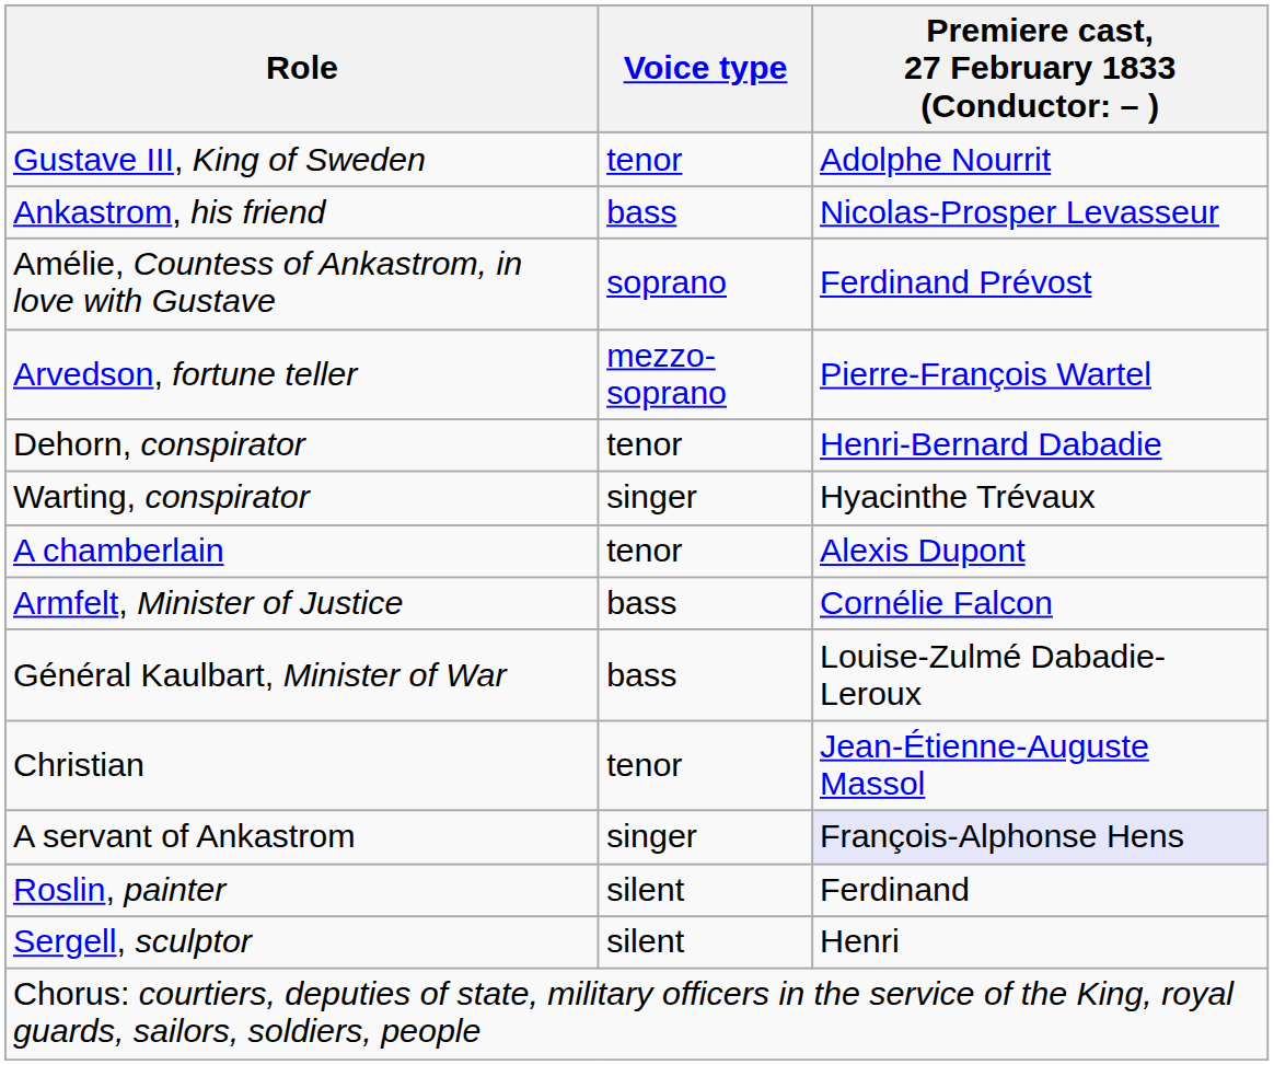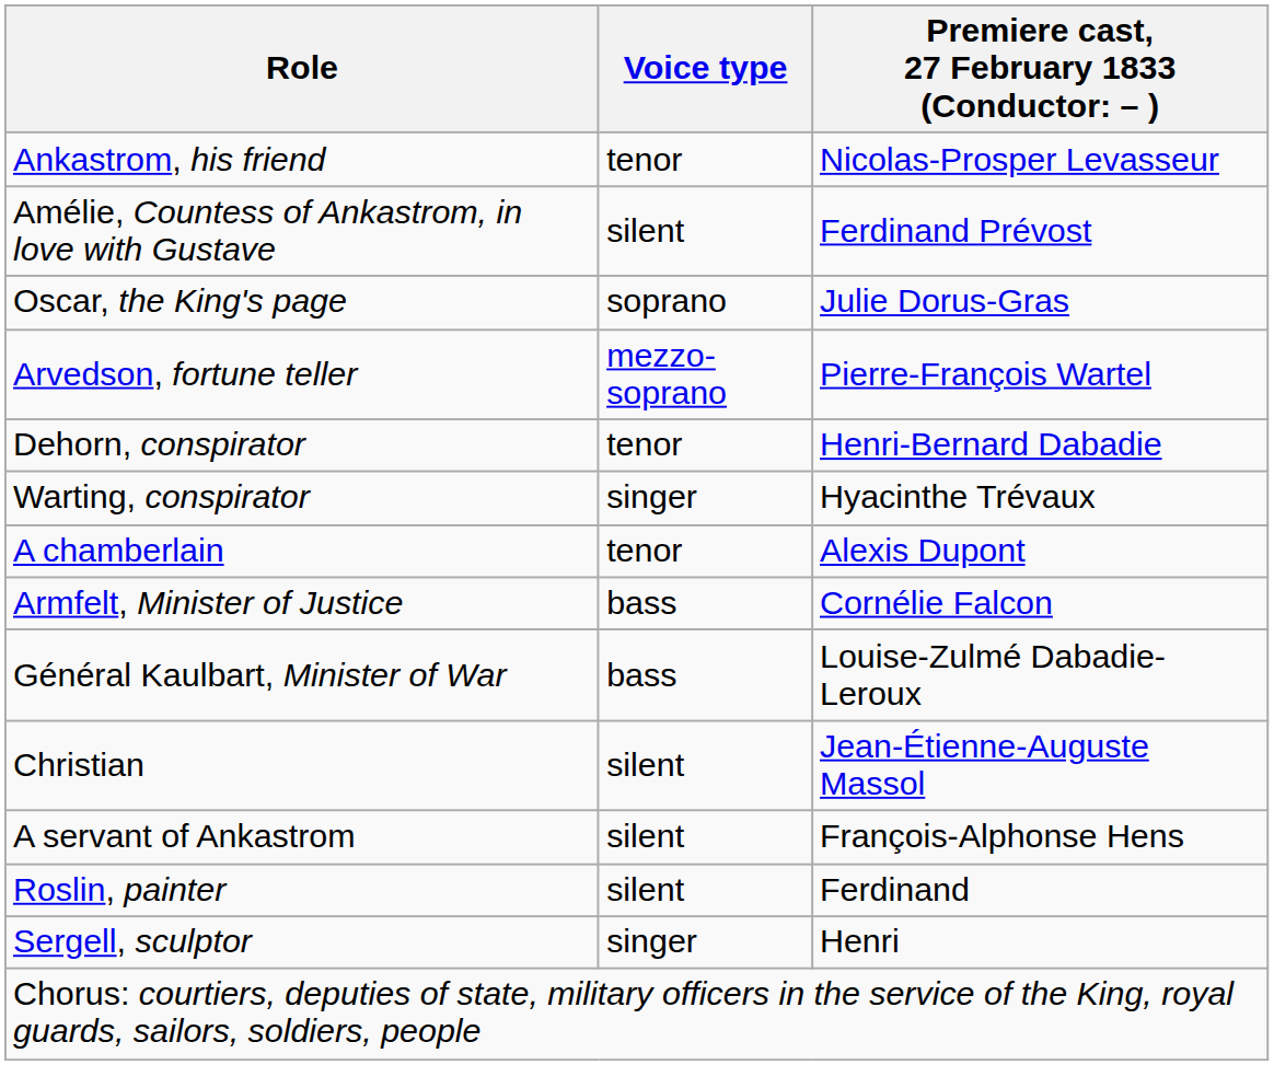 <table class="wikitable">
 <tr>
 <th>Role</th>
 <th><a href='#'>Voice type</a></th>
 <th>Premiere cast, 27 February 1833<br>(Conductor: – )</th>
 </tr>
 <tr>
-<td><a href='#'>Gustave III</a>, <em>King of Sweden</em></td>
-<td><a href='#'>tenor</a></td>
-<td><a href='#'>Adolphe Nourrit</a></td>
-</tr>
-<tr>
 <td><a href='#'>Ankastrom</a>, <em>his friend</em></td>
-<td><a href='#'>bass</a></td>
+<td>tenor</td>
 <td><a href='#'>Nicolas-Prosper Levasseur</a></td>
 </tr>
 <tr>
 <td>Amélie, <em>Countess of Ankastrom, in love with Gustave</em></td>
-<td><a href='#'>soprano</a></td>
+<td>silent</td>
 <td><a href='#'>Ferdinand Prévost</a></td>
+</tr>
+<tr>
+<td>Oscar, <em>the King's page</em></td>
+<td>soprano</td>
+<td><a href='#'>Julie Dorus-Gras</a></td>
 </tr>
 <tr>
 <td><a href='#'>Arvedson</a>, <em>fortune teller</em></td>
 <td><a href='#'>mezzo-soprano</a></td>
 <td><a href='#'>Pierre-François Wartel</a></td>
 </tr>
 <tr>
 <td>Dehorn, <em>conspirator</em></td>
 <td>tenor</td>
 <td><a href='#'>Henri-Bernard Dabadie</a></td>
 </tr>
 <tr>
 <td>Warting, <em>conspirator</em></td>
 <td>singer</td>
 <td>Hyacinthe Trévaux</td>
 </tr>
 <tr>
 <td><a href='#'>A chamberlain</a></td>
 <td>tenor</td>
 <td><a href='#'>Alexis Dupont</a></td>
 </tr>
 <tr>
 <td><a href='#'>Armfelt</a>, <em>Minister of Justice</em></td>
 <td>bass</td>
 <td><a href='#'>Cornélie Falcon</a></td>
 </tr>
 <tr>
 <td>Général Kaulbart, <em>Minister of War</em></td>
 <td>bass</td>
 <td>Louise-Zulmé Dabadie-Leroux</td>
 </tr>
 <tr>
 <td>Christian</td>
-<td>tenor</td>
+<td>silent</td>
 <td><a href='#'>Jean-Étienne-Auguste Massol</a></td>
 </tr>
 <tr>
 <td>A servant of Ankastrom</td>
-<td>singer</td>
-<td style="background: lavender;">François-Alphonse Hens</td>
+<td>silent</td>
+<td>François-Alphonse Hens</td>
 </tr>
 <tr>
 <td><a href='#'>Roslin</a>, <em>painter</em></td>
 <td>silent</td>
 <td>Ferdinand</td>
 </tr>
 <tr>
 <td><a href='#'>Sergell</a>, <em>sculptor</em></td>
-<td>silent</td>
+<td>singer</td>
 <td>Henri</td>
 </tr>
 <tr>
 <td colspan="3">Chorus: <em>courtiers, deputies of state, military officers in the service of the King, royal guards, sailors, soldiers, people</em></td>
 </tr>
 </table>
